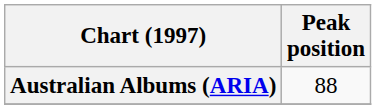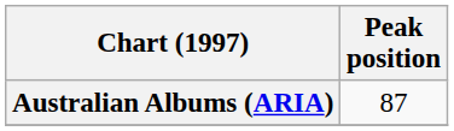 <table class="wikitable sortable plainrowheaders">
 <tr>
 <th>Chart (1997)</th>
 <th>Peak<br>position</th>
 </tr>
 <tr>
 <th scope="row">Australian Albums (<a href='#'>ARIA</a>)</th>
-<td style="text-align:center;">88</td>
+<td style="text-align:center;">87</td>
 </tr>
 <tr>
 </tr>
 <tr>
 </tr>
 <tr>
 </tr>
 <tr>
 </tr>
 <tr>
 </tr>
 <tr>
 </tr>
 <tr>
 </tr>
 <tr>
 </tr>
 <tr>
 </tr>
 <tr>
 </tr>
 </table>
